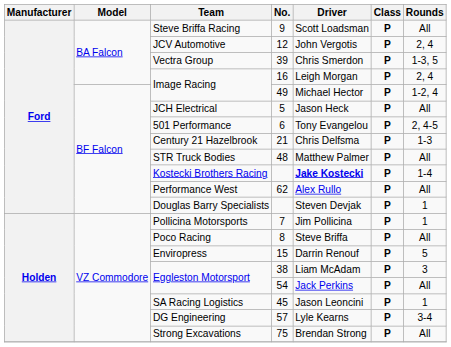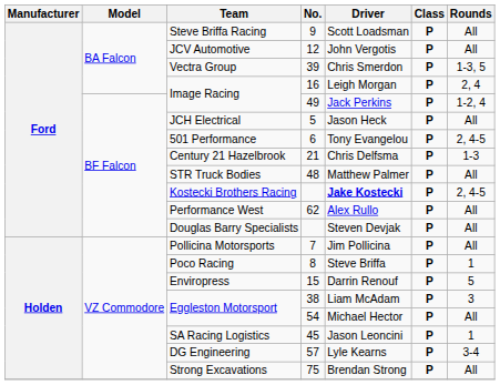 <table class="wikitable" style=font-size:85%;>
 <tr>
 <th>Manufacturer</th>
 <th>Model</th>
 <th>Team</th>
 <th>No.</th>
 <th>Driver</th>
 <th>Class</th>
 <th>Rounds</th>
 </tr>
 <tr>
 <th rowspan=12><a href='#'>Ford</a></th>
 <td rowspan=4><a href='#'>BA Falcon</a></td>
 <td>Steve Briffa Racing</td>
 <td align=center>9</td>
 <td> Scott Loadsman</td>
 <td align=center><strong><span>P</span></strong></td>
 <td align=center>All</td>
 </tr>
 <tr>
 <td>JCV Automotive</td>
 <td align=center>12</td>
 <td> John Vergotis</td>
 <td align=center><strong><span>P</span></strong></td>
-<td align=center>2, 4</td>
+<td align=center>All</td>
 </tr>
 <tr>
 <td>Vectra Group</td>
 <td align=center>39</td>
 <td> Chris Smerdon</td>
 <td align=center><strong><span>P</span></strong></td>
 <td align=center>1-3, 5</td>
 </tr>
 <tr>
 <td rowspan=2>Image Racing</td>
 <td align=center>16</td>
 <td> Leigh Morgan</td>
 <td align=center><strong><span>P</span></strong></td>
 <td align=center>2, 4</td>
 </tr>
 <tr>
 <td rowspan=8><a href='#'>BF Falcon</a></td>
 <td align=center>49</td>
-<td> Michael Hector</td>
+<td> <a href='#'>Jack Perkins</a></td>
 <td align=center><strong><span>P</span></strong></td>
 <td align=center>1-2, 4</td>
 </tr>
 <tr>
 <td>JCH Electrical</td>
 <td align=center>5</td>
 <td> Jason Heck</td>
 <td align=center><strong><span>P</span></strong></td>
 <td align=center>All</td>
 </tr>
 <tr>
 <td>501 Performance</td>
 <td align=center>6</td>
 <td> Tony Evangelou</td>
 <td align=center><strong><span>P</span></strong></td>
 <td align=center>2, 4-5</td>
 </tr>
 <tr>
 <td>Century 21 Hazelbrook</td>
 <td align=center>21</td>
 <td> Chris Delfsma</td>
 <td align=center><strong><span>P</span></strong></td>
 <td align=center>1-3</td>
 </tr>
 <tr>
 <td>STR Truck Bodies</td>
 <td align=center>48</td>
 <td> Matthew Palmer</td>
 <td align=center><strong><span>P</span></strong></td>
 <td align=center>All</td>
 </tr>
 <tr>
 <td><a href='#'>Kostecki Brothers Racing</a></td>
 <td align=center></td>
 <td><strong> <a href='#'>Jake Kostecki</a></strong></td>
 <td align=center><strong><span>P</span></strong></td>
-<td align=center>1-4</td>
+<td align=center>2, 4-5</td>
 </tr>
 <tr>
 <td>Performance West</td>
 <td align=center>62</td>
 <td> <a href='#'>Alex Rullo</a></td>
 <td align=center><strong><span>P</span></strong></td>
 <td align=center>All</td>
 </tr>
 <tr>
 <td>Douglas Barry Specialists</td>
 <td align=center></td>
 <td> Steven Devjak</td>
 <td align=center><strong><span>P</span></strong></td>
-<td align=center>1</td>
+<td align=center>All</td>
 </tr>
 <tr>
 <th rowspan=8><a href='#'>Holden</a></th>
 <td rowspan=8><a href='#'>VZ Commodore</a></td>
 <td>Pollicina Motorsports</td>
 <td align=center>7</td>
 <td> Jim Pollicina</td>
 <td align=center><strong><span>P</span></strong></td>
-<td align=center>1</td>
+<td align=center>All</td>
 </tr>
 <tr>
 <td>Poco Racing</td>
 <td align=center>8</td>
 <td> Steve Briffa</td>
 <td align=center><strong><span>P</span></strong></td>
-<td align=center>All</td>
+<td align=center>1</td>
 </tr>
 <tr>
 <td>Enviropress</td>
 <td align=center>15</td>
 <td> Darrin Renouf</td>
 <td align=center><strong><span>P</span></strong></td>
 <td align=center>5</td>
 </tr>
 <tr>
 <td rowspan=2><a href='#'>Eggleston Motorsport</a></td>
 <td align=center>38</td>
 <td> Liam McAdam</td>
 <td align=center><strong><span>P</span></strong></td>
 <td align=center>3</td>
 </tr>
 <tr>
 <td align=center>54</td>
-<td> <a href='#'>Jack Perkins</a></td>
+<td> Michael Hector</td>
 <td align=center><strong><span>P</span></strong></td>
 <td align=center>All</td>
 </tr>
 <tr>
 <td>SA Racing Logistics</td>
 <td align=center>45</td>
 <td> Jason Leoncini</td>
 <td align=center><strong><span>P</span></strong></td>
 <td align=center>1</td>
 </tr>
 <tr>
 <td>DG Engineering</td>
 <td align=center>57</td>
 <td> Lyle Kearns</td>
 <td align=center><strong><span>P</span></strong></td>
 <td align=center>3-4</td>
 </tr>
 <tr>
 <td>Strong Excavations</td>
 <td align=center>75</td>
 <td> Brendan Strong</td>
 <td align=center><strong><span>P</span></strong></td>
 <td align=center>All</td>
 </tr>
 <tr>
 </tr>
 </table>
